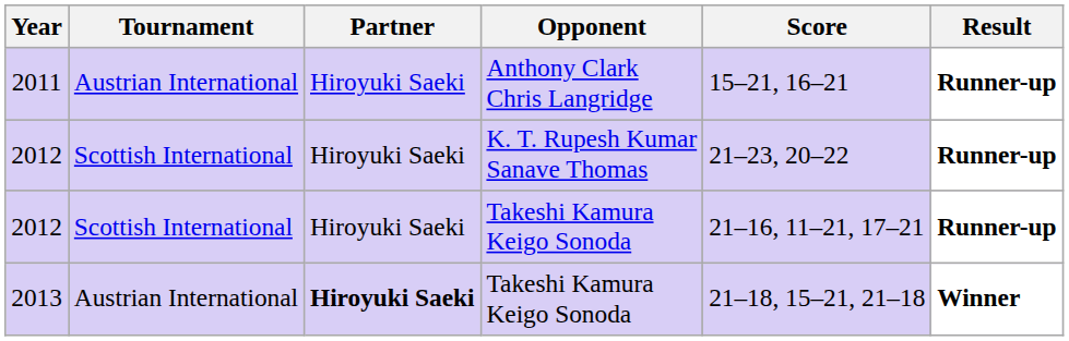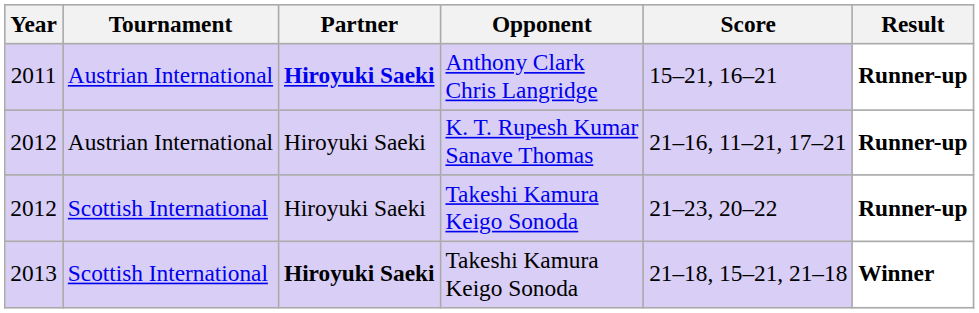 <table class="sortable wikitable" style="font-size: 90%;">
 <tr>
 <th>Year</th>
 <th>Tournament</th>
 <th>Partner</th>
 <th>Opponent</th>
 <th>Score</th>
 <th>Result</th>
 </tr>
 <tr style="background:#D8CEF6">
 <td align="center">2011</td>
 <td align="left"><a href='#'>Austrian International</a></td>
-<td align="left"> <a href='#'>Hiroyuki Saeki</a></td>
+<td align="left"><strong> <a href='#'>Hiroyuki Saeki</a></strong></td>
 <td align="left"> <a href='#'>Anthony Clark</a> <br>  <a href='#'>Chris Langridge</a></td>
 <td align="left">15–21, 16–21</td>
 <td style="text-align:left; background:white"> <strong>Runner-up</strong></td>
 </tr>
 <tr style="background:#D8CEF6">
 <td align="center">2012</td>
-<td align="left"><a href='#'>Scottish International</a></td>
+<td align="left">Austrian International</td>
 <td align="left"> Hiroyuki Saeki</td>
 <td align="left"> <a href='#'>K. T. Rupesh Kumar</a> <br>  <a href='#'>Sanave Thomas</a></td>
-<td align="left">21–23, 20–22</td>
+<td align="left">21–16, 11–21, 17–21</td>
 <td style="text-align:left; background:white"> <strong>Runner-up</strong></td>
 </tr>
 <tr style="background:#D8CEF6">
 <td align="center">2012</td>
 <td align="left"><a href='#'>Scottish International</a></td>
 <td align="left"> Hiroyuki Saeki</td>
 <td align="left"> <a href='#'>Takeshi Kamura</a> <br>  <a href='#'>Keigo Sonoda</a></td>
-<td align="left">21–16, 11–21, 17–21</td>
+<td align="left">21–23, 20–22</td>
 <td style="text-align:left; background:white"> <strong>Runner-up</strong></td>
 </tr>
 <tr style="background:#D8CEF6">
 <td align="center">2013</td>
-<td align="left">Austrian International</td>
+<td align="left"><a href='#'>Scottish International</a></td>
 <td align="left"><strong> Hiroyuki Saeki</strong></td>
 <td align="left"> Takeshi Kamura <br>  Keigo Sonoda</td>
 <td align="left">21–18, 15–21, 21–18</td>
 <td style="text-align:left; background:white"> <strong>Winner</strong></td>
 </tr>
 </table>
